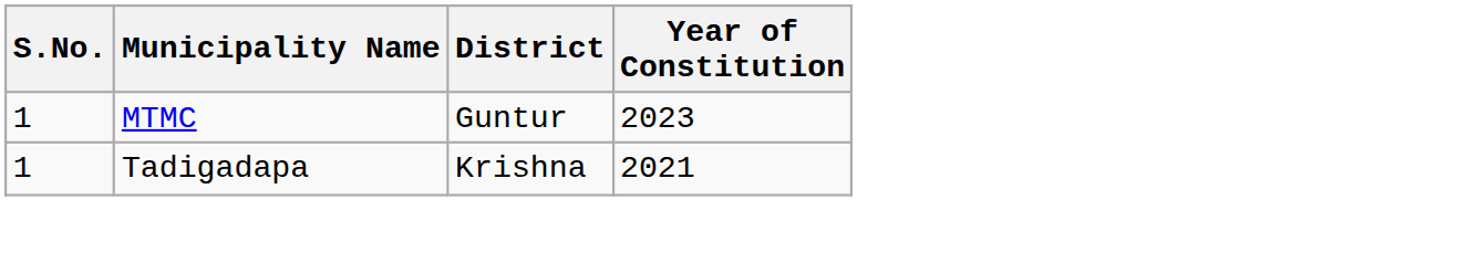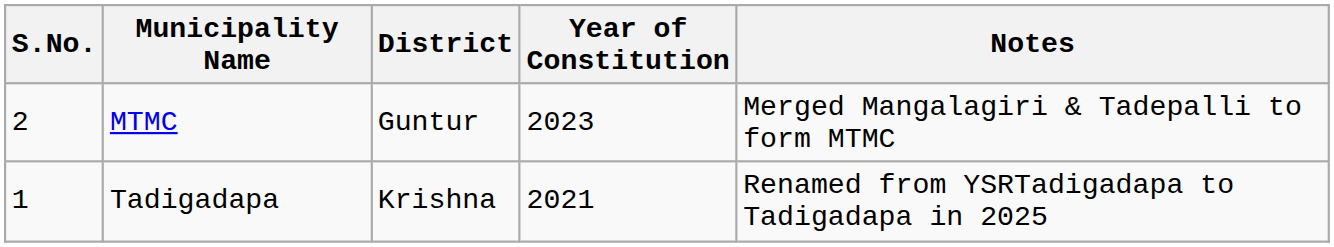 <table class="wikitable">
 <tr>
 <th>S.No.</th>
 <th>Municipality Name</th>
 <th>District</th>
 <th>Year of<br>Constitution</th>
+<th>Notes</th>
 </tr>
 <tr>
-<td>1</td>
+<td>2</td>
 <td><a href='#'>MTMC</a></td>
 <td>Guntur</td>
 <td>2023</td>
+<td>Merged Mangalagiri & Tadepalli to form MTMC</td>
 </tr>
 <tr>
 <td>1</td>
 <td>Tadigadapa</td>
 <td>Krishna</td>
 <td>2021</td>
+<td>Renamed from YSRTadigadapa to Tadigadapa in 2025</td>
 </tr>
 </table>
